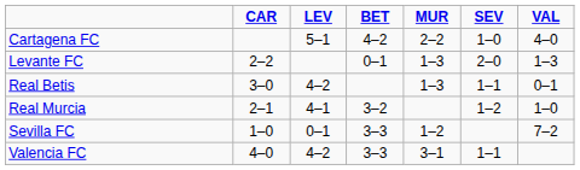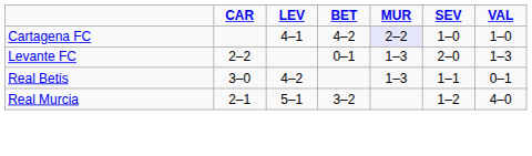 <table style="font-size: 90%; text-align: center" class="wikitable">
 <tr>
 <td width=220></td>
 <td align="center" width=50><strong><a href='#'>CAR</a></strong></td>
 <td width=50><strong><a href='#'>LEV</a></strong></td>
 <td width=50><strong><a href='#'>BET</a></strong></td>
 <td width=50><strong><a href='#'>MUR</a></strong></td>
 <td width=50><strong><a href='#'>SEV</a></strong></td>
 <td width=50><strong><a href='#'>VAL</a></strong></td>
 </tr>
 <tr>
 <td align=left><a href='#'>Cartagena FC</a></td>
 <td></td>
-<td>5–1</td>
+<td>4–1</td>
 <td>4–2</td>
-<td>2–2</td>
+<td style="background: lavender;">2–2</td>
 <td>1–0</td>
-<td>4–0</td>
+<td>1–0</td>
 </tr>
 <tr>
 <td align=left><a href='#'>Levante FC</a></td>
 <td>2–2</td>
 <td></td>
 <td>0–1</td>
 <td>1–3</td>
 <td>2–0</td>
 <td>1–3</td>
 </tr>
 <tr>
 <td align=left><a href='#'>Real Betis</a></td>
 <td>3–0</td>
 <td>4–2</td>
 <td></td>
 <td>1–3</td>
 <td>1–1</td>
 <td>0–1</td>
 </tr>
 <tr>
 <td align=left><a href='#'>Real Murcia</a></td>
 <td>2–1</td>
-<td>4–1</td>
+<td>5–1</td>
 <td>3–2</td>
 <td></td>
 <td>1–2</td>
-<td>1–0</td>
-</tr>
-<tr>
-<td align=left><a href='#'>Sevilla FC</a></td>
-<td>1–0</td>
-<td>0–1</td>
-<td>3–3</td>
-<td>1–2</td>
-<td></td>
-<td>7–2</td>
-</tr>
-<tr>
-<td align=left><a href='#'>Valencia FC</a></td>
 <td>4–0</td>
-<td>4–2</td>
-<td>3–3</td>
-<td>3–1</td>
-<td>1–1</td>
-<td></td>
 </tr>
 </table>
